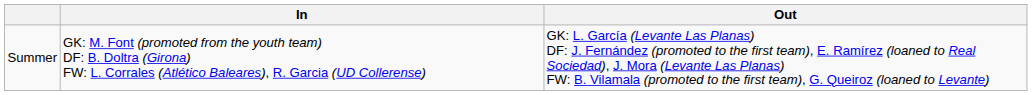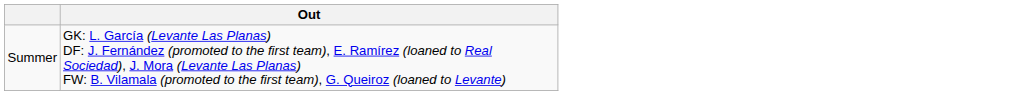 <table class="wikitable">
 <tr>
 <th></th>
-<th width=600px>In</th>
 <th width=600px>Out</th>
 </tr>
 <tr>
 <td>Summer</td>
-<td>GK: <a href='#'>M. Font</a> <em>(promoted from the youth team)</em> <br> DF: <a href='#'>B. Doltra</a> <em>(<a href='#'>Girona</a>)</em> <br> FW: <a href='#'>L. Corrales</a> <em>(<a href='#'>Atlético Baleares</a>)</em>, <a href='#'>R. Garcia</a> <em>(<a href='#'>UD Collerense</a>)</em></td>
 <td>GK: <a href='#'>L. García</a> <em>(<a href='#'>Levante Las Planas</a>)</em> <br> DF:  <a href='#'>J. Fernández</a> <em>(promoted to the first team)</em>, <a href='#'>E. Ramírez</a> <em>(loaned to <a href='#'>Real Sociedad</a>)</em>, <a href='#'>J. Mora</a> <em>(<a href='#'>Levante Las Planas</a>)</em> <br> FW: <a href='#'>B. Vilamala</a> <em>(promoted to the first team)</em>, <a href='#'>G. Queiroz</a> <em>(loaned to <a href='#'>Levante</a>)</em></td>
 </tr>
 </table>
